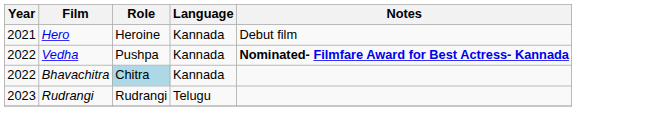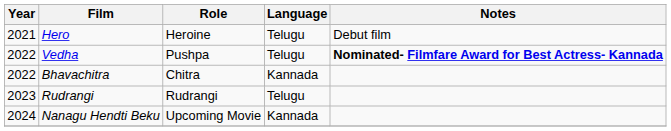 <table class="wikitable sortable">
 <tr>
 <th>Year</th>
 <th>Film</th>
 <th>Role</th>
 <th>Language</th>
 <th class="unsortable">Notes</th>
 </tr>
 <tr>
 <td>2021</td>
 <td><em><a href='#'>Hero</a></em></td>
 <td>Heroine</td>
-<td>Kannada</td>
+<td>Telugu</td>
 <td>Debut film</td>
 </tr>
 <tr>
 <td>2022</td>
 <td><em><a href='#'>Vedha</a></em></td>
 <td>Pushpa</td>
-<td>Kannada</td>
+<td>Telugu</td>
 <td><strong>Nominated- <a href='#'>Filmfare Award for Best Actress- Kannada</a></strong></td>
 </tr>
 <tr>
 <td>2022</td>
 <td><em>Bhavachitra</em></td>
-<td style="background: lightblue;">Chitra</td>
+<td>Chitra</td>
 <td>Kannada</td>
 <td></td>
 </tr>
 <tr>
 <td>2023</td>
 <td><em>Rudrangi</em></td>
 <td>Rudrangi</td>
 <td>Telugu</td>
 <td></td>
 </tr>
 <tr>
+<td>2024</td>
+<td><em>Nanagu Hendti Beku</em></td>
+<td>Upcoming Movie</td>
+<td>Kannada</td>
+<td></td>
+</tr>
+<tr>
 </tr>
 </table>
